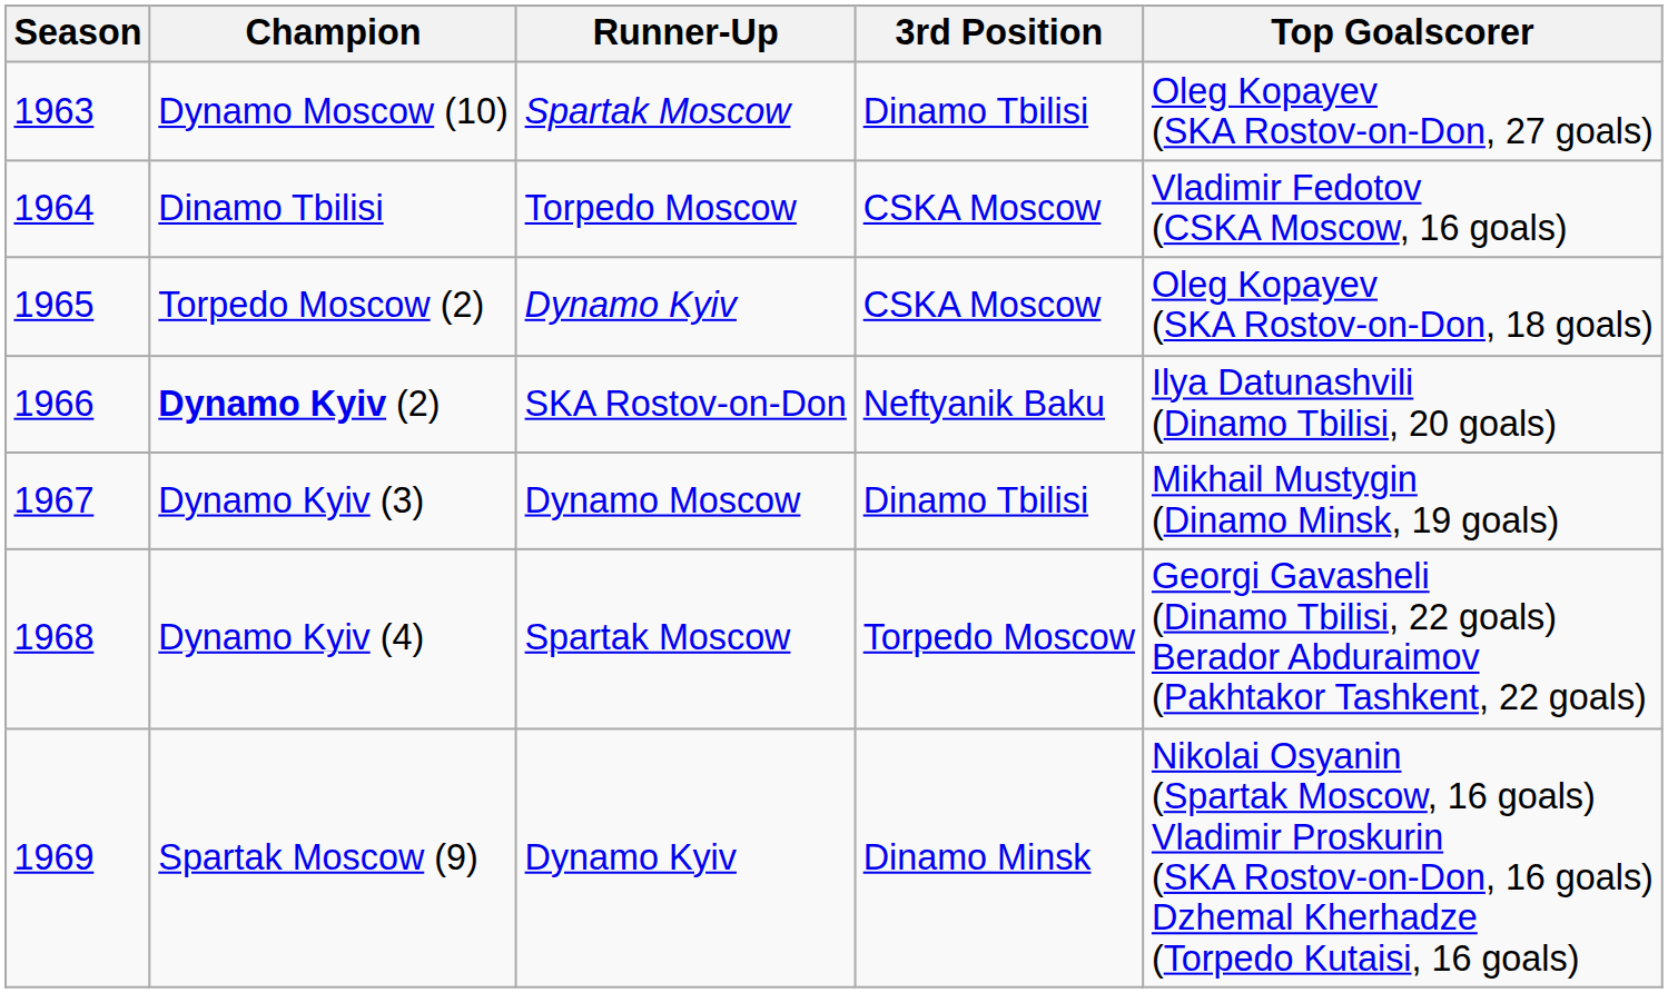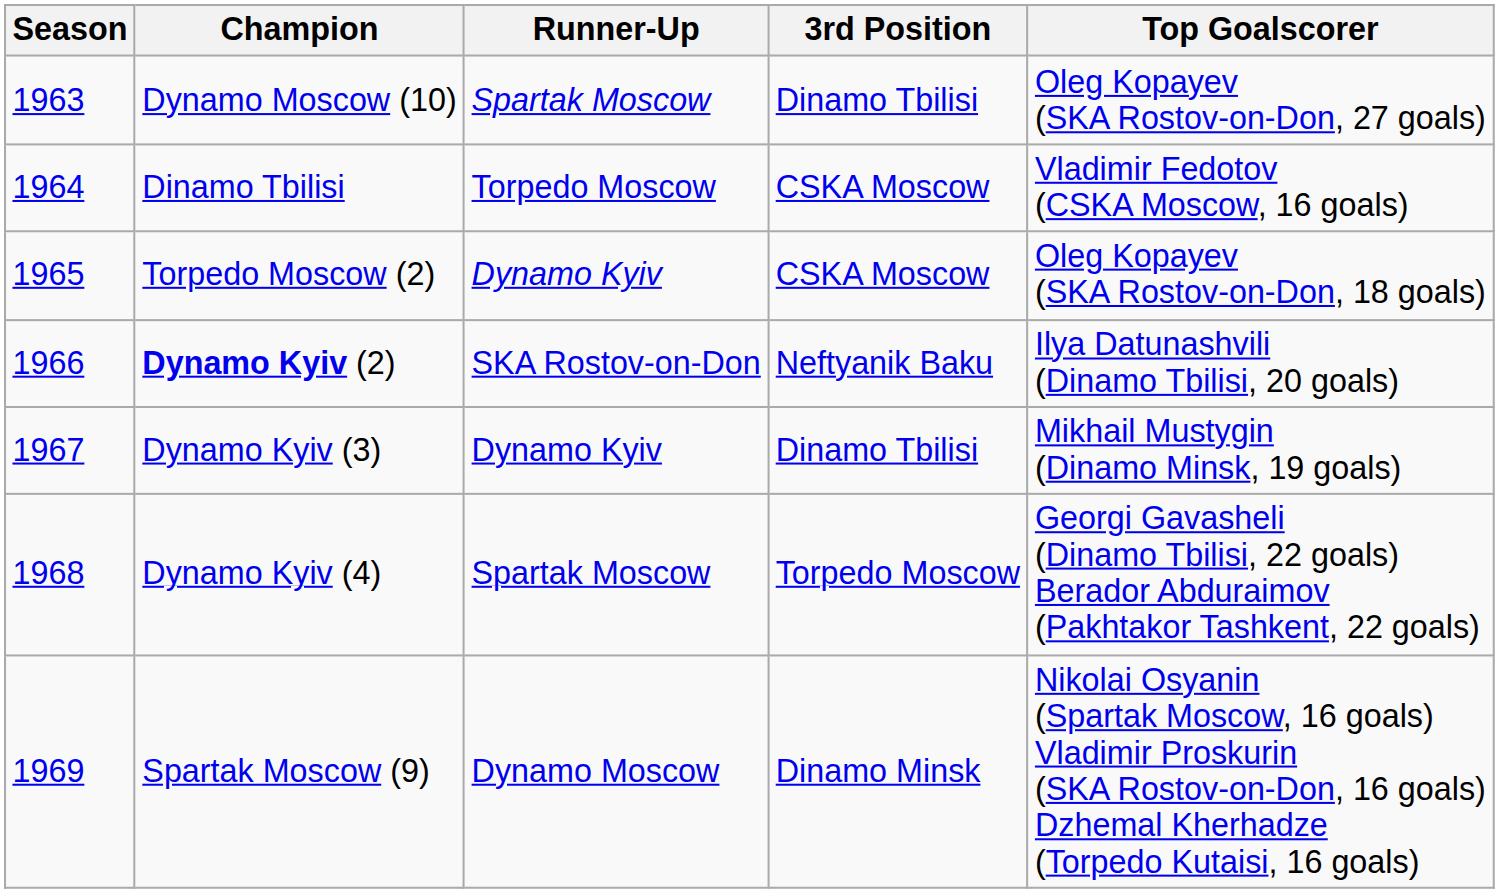 <table class="sortable plainrowheaders wikitable">
 <tr>
 <th>Season</th>
 <th>Champion</th>
 <th>Runner-Up</th>
 <th>3rd Position</th>
 <th>Top Goalscorer</th>
 </tr>
 <tr>
 <td><a href='#'>1963</a></td>
 <td><a href='#'>Dynamo Moscow</a> (10)</td>
 <td><em><a href='#'>Spartak Moscow</a></em></td>
 <td><a href='#'>Dinamo Tbilisi</a></td>
 <td><a href='#'>Oleg Kopayev</a><br>(<a href='#'>SKA Rostov-on-Don</a>, 27 goals)</td>
 </tr>
 <tr>
 <td><a href='#'>1964</a></td>
 <td><a href='#'>Dinamo Tbilisi</a></td>
 <td><a href='#'>Torpedo Moscow</a></td>
 <td><a href='#'>CSKA Moscow</a></td>
 <td><a href='#'>Vladimir Fedotov</a><br>(<a href='#'>CSKA Moscow</a>, 16 goals)</td>
 </tr>
 <tr>
 <td><a href='#'>1965</a></td>
 <td><a href='#'>Torpedo Moscow</a> (2)</td>
 <td><em><a href='#'>Dynamo Kyiv</a></em></td>
 <td><a href='#'>CSKA Moscow</a></td>
 <td><a href='#'>Oleg Kopayev</a><br>(<a href='#'>SKA Rostov-on-Don</a>, 18 goals)</td>
 </tr>
 <tr>
 <td><a href='#'>1966</a></td>
 <td><strong><a href='#'>Dynamo Kyiv</a></strong> (2)</td>
 <td><a href='#'>SKA Rostov-on-Don</a></td>
 <td><a href='#'>Neftyanik Baku</a></td>
 <td><a href='#'>Ilya Datunashvili</a><br>(<a href='#'>Dinamo Tbilisi</a>, 20 goals)</td>
 </tr>
 <tr>
 <td><a href='#'>1967</a></td>
 <td><a href='#'>Dynamo Kyiv</a> (3)</td>
-<td><a href='#'>Dynamo Moscow</a></td>
+<td><a href='#'>Dynamo Kyiv</a></td>
 <td><a href='#'>Dinamo Tbilisi</a></td>
 <td><a href='#'>Mikhail Mustygin</a><br>(<a href='#'>Dinamo Minsk</a>, 19 goals)</td>
 </tr>
 <tr>
 <td><a href='#'>1968</a></td>
 <td><a href='#'>Dynamo Kyiv</a> (4)</td>
 <td><a href='#'>Spartak Moscow</a></td>
 <td><a href='#'>Torpedo Moscow</a></td>
 <td><a href='#'>Georgi Gavasheli</a><br>(<a href='#'>Dinamo Tbilisi</a>, 22 goals)<br><a href='#'>Berador Abduraimov</a><br>(<a href='#'>Pakhtakor Tashkent</a>, 22 goals)</td>
 </tr>
 <tr>
 <td><a href='#'>1969</a></td>
 <td><a href='#'>Spartak Moscow</a> (9)</td>
-<td><a href='#'>Dynamo Kyiv</a></td>
+<td><a href='#'>Dynamo Moscow</a></td>
 <td><a href='#'>Dinamo Minsk</a></td>
 <td><a href='#'>Nikolai Osyanin</a><br>(<a href='#'>Spartak Moscow</a>, 16 goals)<br><a href='#'>Vladimir Proskurin</a><br>(<a href='#'>SKA Rostov-on-Don</a>, 16 goals)<br><a href='#'>Dzhemal Kherhadze</a><br>(<a href='#'>Torpedo Kutaisi</a>, 16 goals)</td>
 </tr>
 </table>
